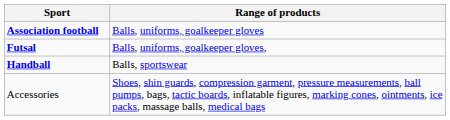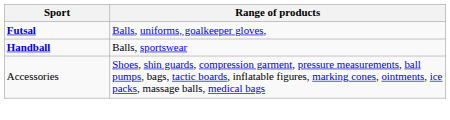 <table class="wikitable sortable" style="text-align:left" width="650px">
 <tr>
 <th width=150px>Sport</th>
 <th width=500px>Range of products</th>
-</tr>
-<tr>
-<td><strong><a href='#'>Association football</a></strong></td>
-<td><a href='#'>Balls</a>, <a href='#'>uniforms, goalkeeper gloves</a></td>
 </tr>
 <tr>
 <td><strong><a href='#'>Futsal</a></strong></td>
 <td><a href='#'>Balls</a>, <a href='#'>uniforms, goalkeeper gloves</a>,</td>
 </tr>
 <tr>
 <td><strong><a href='#'>Handball</a></strong></td>
 <td>Balls, <a href='#'>sportswear</a></td>
 </tr>
 <tr>
 <td>Accessories</td>
 <td><a href='#'>Shoes</a>, <a href='#'>shin guards</a>, <a href='#'>compression garment</a>, <a href='#'>pressure measurements</a>, <a href='#'>ball pumps</a>, bags, <a href='#'>tactic boards</a>, inflatable figures, <a href='#'>marking cones</a>, <a href='#'>ointments</a>, <a href='#'>ice packs</a>, massage balls, <a href='#'>medical bags</a></td>
 </tr>
 </table>
